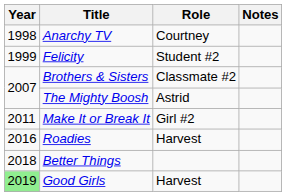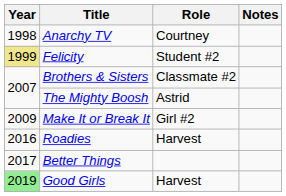 <table class="wikitable sortable">
 <tr>
 <th>Year</th>
 <th>Title</th>
 <th>Role</th>
 <th>Notes</th>
 </tr>
 <tr>
 <td>1998</td>
 <td><em><a href='#'>Anarchy TV</a></em></td>
 <td>Courtney</td>
 <td></td>
 </tr>
 <tr>
-<td>1999</td>
+<td style="background: khaki;">1999</td>
 <td><em><a href='#'>Felicity</a></em></td>
 <td>Student #2</td>
 <td></td>
 </tr>
 <tr>
 <td rowspan="2">2007</td>
 <td><em><a href='#'>Brothers & Sisters</a></em></td>
 <td>Classmate #2</td>
 <td></td>
 </tr>
 <tr>
 <td><em><a href='#'>The Mighty Boosh</a></em></td>
 <td>Astrid</td>
 <td></td>
 </tr>
 <tr>
-<td>2011</td>
+<td>2009</td>
 <td><em><a href='#'>Make It or Break It</a></em></td>
 <td>Girl #2</td>
 <td></td>
 </tr>
 <tr>
 <td>2016</td>
 <td><em><a href='#'>Roadies</a></em></td>
 <td>Harvest</td>
 <td></td>
 </tr>
 <tr>
-<td>2018</td>
+<td>2017</td>
 <td><em><a href='#'>Better Things</a></em></td>
 <td></td>
 <td></td>
 </tr>
 <tr>
 <td style="background: lightgreen;">2019</td>
 <td><em><a href='#'>Good Girls</a></em></td>
 <td>Harvest</td>
 <td></td>
 </tr>
 </table>
